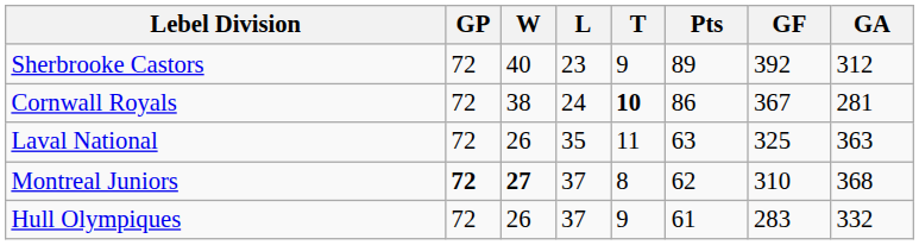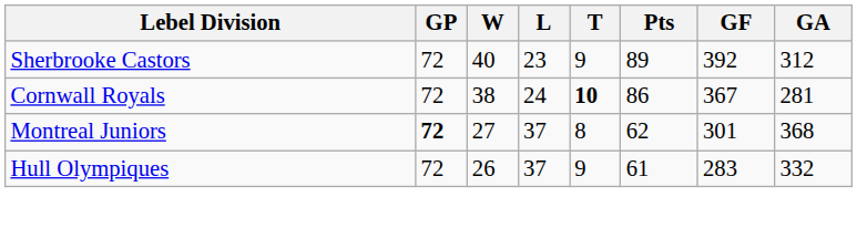 <table class="wikitable">
 <tr>
 <th bgcolor="#DDDDFF" width="40%">Lebel Division</th>
 <th bgcolor="#DDDDFF" width="5%">GP</th>
 <th bgcolor="#DDDDFF" width="5%">W</th>
 <th bgcolor="#DDDDFF" width="5%">L</th>
 <th bgcolor="#DDDDFF" width="5%">T</th>
 <th bgcolor="#DDDDFF" width="7.5%">Pts</th>
 <th bgcolor="#DDDDFF" width="7.5%">GF</th>
 <th bgcolor="#DDDDFF" width="7.5%">GA</th>
 </tr>
 <tr>
 <td><a href='#'>Sherbrooke Castors</a></td>
 <td>72</td>
 <td>40</td>
 <td>23</td>
 <td>9</td>
 <td>89</td>
 <td>392</td>
 <td>312</td>
 </tr>
 <tr>
 <td><a href='#'>Cornwall Royals</a></td>
 <td>72</td>
 <td>38</td>
 <td>24</td>
 <td><strong>10</strong></td>
 <td>86</td>
 <td>367</td>
 <td>281</td>
 </tr>
 <tr>
-<td><a href='#'>Laval National</a></td>
-<td>72</td>
-<td>26</td>
-<td>35</td>
-<td>11</td>
-<td>63</td>
-<td>325</td>
-<td>363</td>
-</tr>
-<tr>
 <td><a href='#'>Montreal Juniors</a></td>
 <td><strong>72</strong></td>
-<td><strong>27</strong></td>
+<td>27</td>
 <td>37</td>
 <td>8</td>
 <td>62</td>
-<td>310</td>
+<td>301</td>
 <td>368</td>
 </tr>
 <tr>
 <td><a href='#'>Hull Olympiques</a></td>
 <td>72</td>
 <td>26</td>
 <td>37</td>
 <td>9</td>
 <td>61</td>
 <td>283</td>
 <td>332</td>
 </tr>
 </table>
